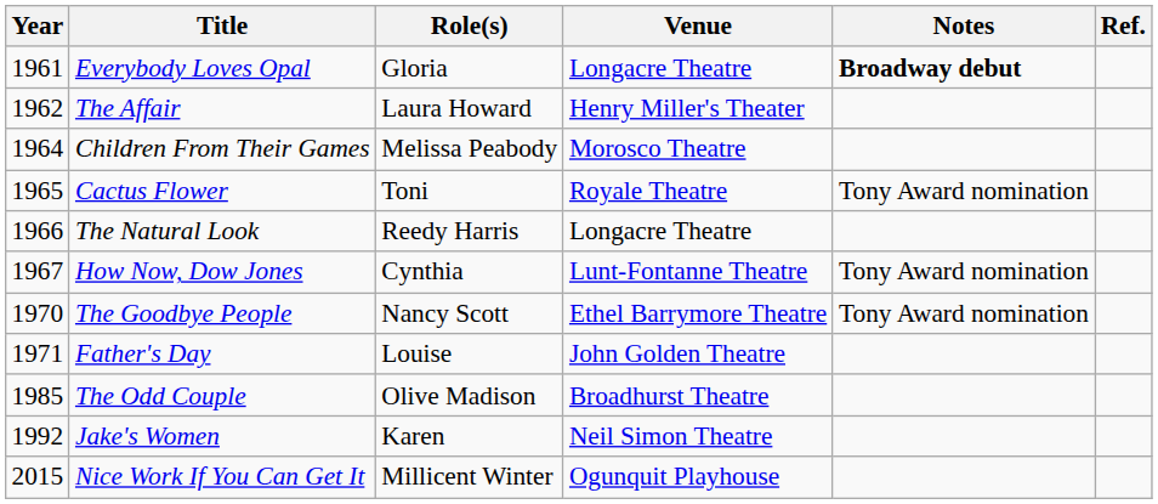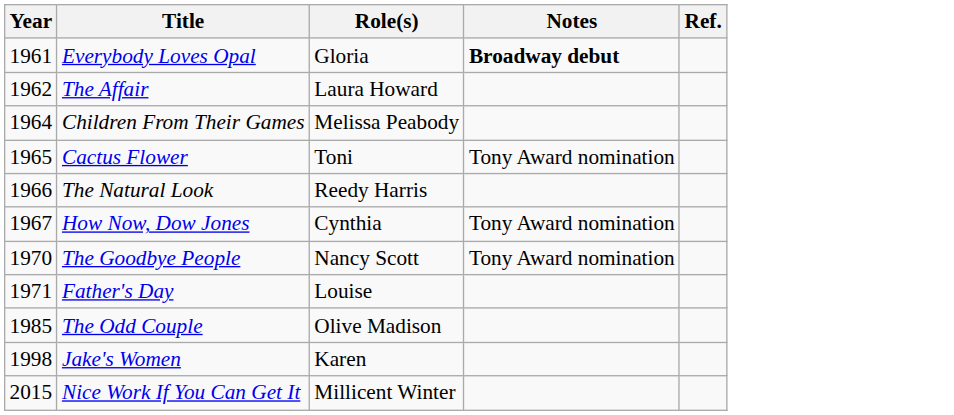 <table class="wikitable">
 <tr>
 <th>Year</th>
 <th>Title</th>
 <th>Role(s)</th>
-<th>Venue</th>
 <th>Notes</th>
 <th>Ref.</th>
 </tr>
 <tr>
 <td>1961</td>
 <td><em><a href='#'>Everybody Loves Opal</a></em></td>
 <td>Gloria</td>
-<td><a href='#'>Longacre Theatre</a></td>
 <td><strong>Broadway debut</strong></td>
 <td></td>
 </tr>
 <tr>
 <td>1962</td>
 <td><a href='#'><em>The Affair</em></a></td>
 <td>Laura Howard</td>
-<td><a href='#'>Henry Miller's Theater</a></td>
 <td></td>
 <td></td>
 </tr>
 <tr>
 <td>1964</td>
 <td><em>Children From Their Games</em></td>
 <td>Melissa Peabody</td>
-<td><a href='#'>Morosco Theatre</a></td>
 <td></td>
 <td></td>
 </tr>
 <tr>
 <td>1965</td>
 <td><a href='#'><em>Cactus Flower</em></a></td>
 <td>Toni</td>
-<td><a href='#'>Royale Theatre</a></td>
 <td>Tony Award nomination</td>
 <td></td>
 </tr>
 <tr>
 <td>1966</td>
 <td><em>The Natural Look</em></td>
 <td>Reedy Harris</td>
-<td>Longacre Theatre</td>
 <td></td>
 <td></td>
 </tr>
 <tr>
 <td>1967</td>
 <td><em><a href='#'>How Now, Dow Jones</a></em></td>
 <td>Cynthia</td>
-<td><a href='#'>Lunt-Fontanne Theatre</a></td>
 <td>Tony Award nomination</td>
 <td></td>
 </tr>
 <tr>
 <td>1970</td>
 <td><em><a href='#'>The Goodbye People</a></em></td>
 <td>Nancy Scott</td>
-<td><a href='#'>Ethel Barrymore Theatre</a></td>
 <td>Tony Award nomination</td>
 <td></td>
 </tr>
 <tr>
 <td>1971</td>
 <td><em><a href='#'>Father's Day</a></em></td>
 <td>Louise</td>
-<td><a href='#'>John Golden Theatre</a></td>
 <td></td>
 <td></td>
 </tr>
 <tr>
 <td>1985</td>
 <td><a href='#'><em>The Odd Couple</em></a></td>
 <td>Olive Madison</td>
-<td><a href='#'>Broadhurst Theatre</a></td>
 <td></td>
 <td></td>
 </tr>
 <tr>
-<td>1992</td>
+<td>1998</td>
 <td><em><a href='#'>Jake's Women</a></em></td>
 <td>Karen</td>
-<td><a href='#'>Neil Simon Theatre</a></td>
 <td></td>
 <td></td>
 </tr>
 <tr>
 <td>2015</td>
 <td><a href='#'><em>Nice Work If You Can Get It</em></a></td>
 <td>Millicent Winter</td>
-<td><a href='#'>Ogunquit Playhouse</a></td>
 <td></td>
 <td></td>
 </tr>
 </table>
